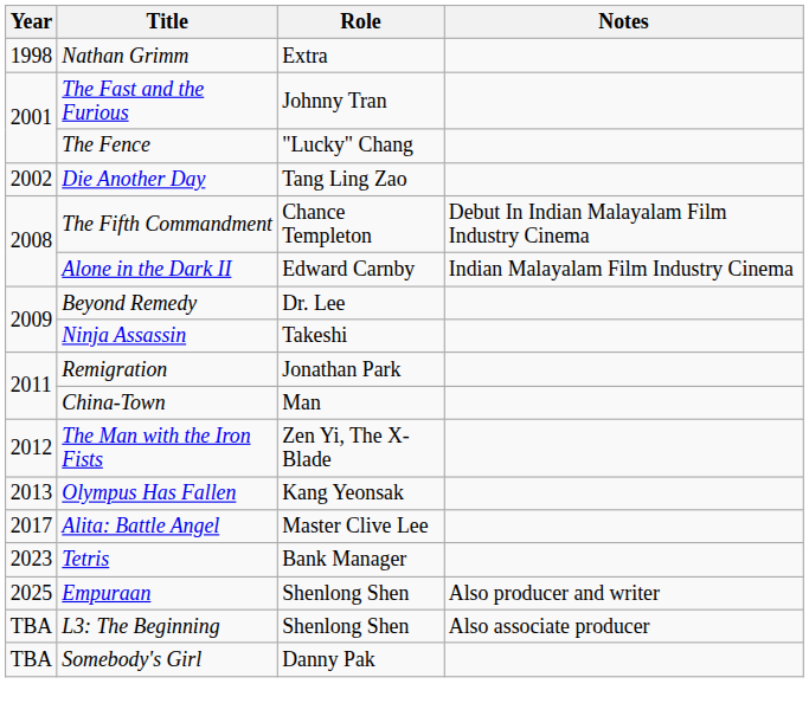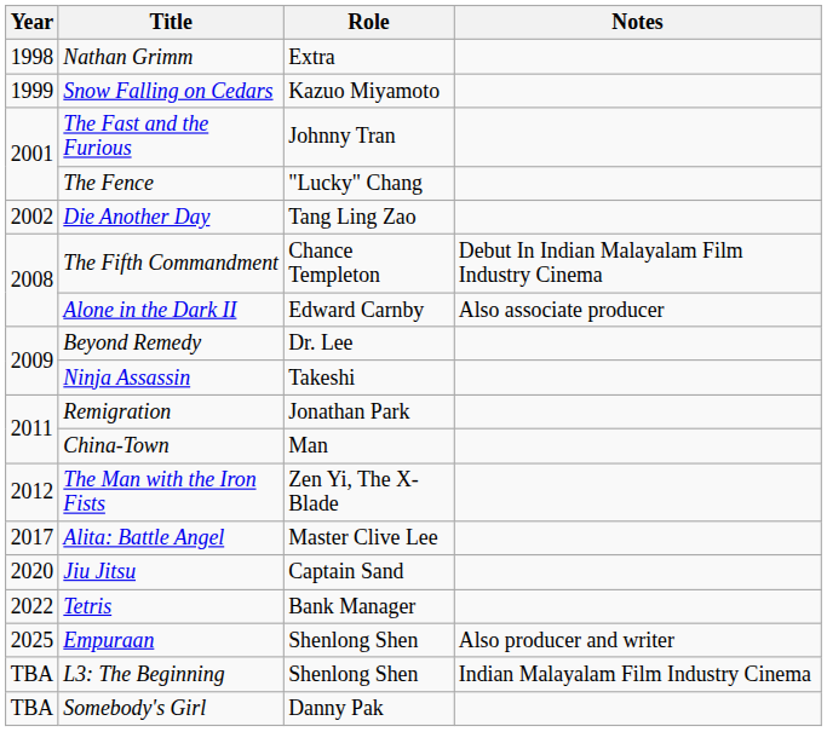 <table class="wikitable sortable">
 <tr>
 <th>Year</th>
 <th>Title</th>
 <th>Role</th>
 <th class="unsortable">Notes</th>
 </tr>
 <tr>
 <td>1998</td>
 <td><em>Nathan Grimm</em></td>
 <td>Extra</td>
+<td></td>
+</tr>
+<tr>
+<td>1999</td>
+<td><em><a href='#'>Snow Falling on Cedars</a></em></td>
+<td>Kazuo Miyamoto</td>
 <td></td>
 </tr>
 <tr>
 <td rowspan="2">2001</td>
 <td><em><a href='#'>The Fast and the Furious</a></em></td>
 <td>Johnny Tran</td>
 <td></td>
 </tr>
 <tr>
 <td><em>The Fence</em></td>
 <td>"Lucky" Chang</td>
 <td></td>
 </tr>
 <tr>
 <td>2002</td>
 <td><em><a href='#'>Die Another Day</a></em></td>
 <td>Tang Ling Zao</td>
 <td></td>
 </tr>
 <tr>
 <td rowspan="2">2008</td>
 <td><em>The Fifth Commandment</em></td>
 <td>Chance Templeton</td>
 <td>Debut In Indian Malayalam Film Industry Cinema</td>
 </tr>
 <tr>
 <td><em><a href='#'>Alone in the Dark II</a></em></td>
 <td>Edward Carnby</td>
-<td>Indian Malayalam Film Industry Cinema</td>
+<td>Also associate producer</td>
 </tr>
 <tr>
 <td rowspan="2">2009</td>
 <td><em>Beyond Remedy</em></td>
 <td>Dr. Lee</td>
 <td></td>
 </tr>
 <tr>
 <td><em><a href='#'>Ninja Assassin</a></em></td>
 <td>Takeshi</td>
 <td></td>
 </tr>
 <tr>
 <td rowspan="2">2011</td>
 <td><em>Remigration</em></td>
 <td>Jonathan Park</td>
 <td></td>
 </tr>
 <tr>
 <td><em>China-Town</em></td>
 <td>Man</td>
 <td></td>
 </tr>
 <tr>
 <td>2012</td>
 <td><em><a href='#'>The Man with the Iron Fists</a></em></td>
 <td>Zen Yi, The X-Blade</td>
 <td></td>
 </tr>
 <tr>
-<td>2013</td>
-<td><em><a href='#'>Olympus Has Fallen</a></em></td>
-<td>Kang Yeonsak</td>
-<td></td>
-</tr>
-<tr>
 <td>2017</td>
 <td><em><a href='#'>Alita: Battle Angel</a></em></td>
 <td>Master Clive Lee</td>
 <td></td>
 </tr>
 <tr>
-<td>2023</td>
+<td>2020</td>
+<td><em><a href='#'>Jiu Jitsu</a></em></td>
+<td>Captain Sand</td>
+<td></td>
+</tr>
+<tr>
+<td>2022</td>
 <td><em><a href='#'>Tetris</a></em></td>
 <td>Bank Manager</td>
 <td></td>
 </tr>
 <tr>
 <td>2025</td>
 <td><em><a href='#'>Empuraan</a></em></td>
 <td>Shenlong Shen</td>
 <td>Also producer and writer</td>
 </tr>
 <tr>
 <td>TBA</td>
 <td><em>L3: The Beginning</em></td>
 <td>Shenlong Shen</td>
-<td>Also associate producer</td>
+<td>Indian Malayalam Film Industry Cinema</td>
 </tr>
 <tr>
 <td>TBA</td>
 <td><em>Somebody's Girl</em></td>
 <td>Danny Pak</td>
 <td></td>
 </tr>
 </table>
